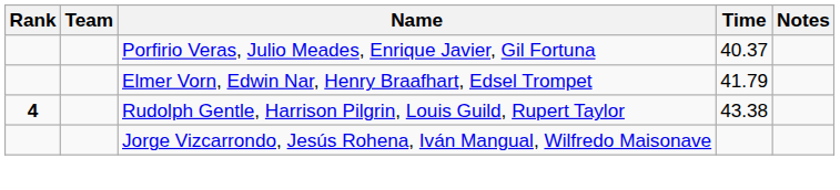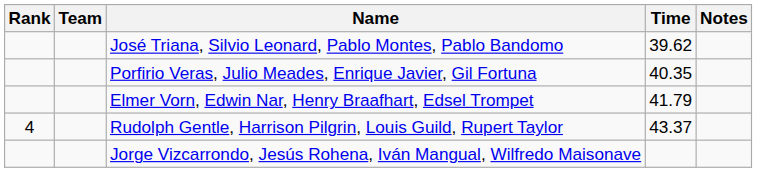 <table class="wikitable sortable" style="text-align:center;font-size:95%">
 <tr>
 <th>Rank</th>
 <th>Team</th>
 <th>Name</th>
 <th>Time</th>
 <th>Notes</th>
 </tr>
 <tr>
 <td></td>
 <td align=left></td>
+<td align=left><a href='#'>José Triana</a>, <a href='#'>Silvio Leonard</a>, <a href='#'>Pablo Montes</a>, <a href='#'>Pablo Bandomo</a></td>
+<td>39.62</td>
+<td></td>
+</tr>
+<tr>
+<td></td>
+<td align=left></td>
 <td align=left><a href='#'>Porfirio Veras</a>, <a href='#'>Julio Meades</a>, <a href='#'>Enrique Javier</a>, <a href='#'>Gil Fortuna</a></td>
-<td>40.37</td>
+<td>40.35</td>
 <td></td>
 </tr>
 <tr>
 <td></td>
 <td align=left></td>
 <td align=left><a href='#'>Elmer Vorn</a>, <a href='#'>Edwin Nar</a>, <a href='#'>Henry Braafhart</a>, <a href='#'>Edsel Trompet</a></td>
 <td>41.79</td>
 <td></td>
 </tr>
 <tr>
-<td><strong>4</strong></td>
+<td>4</td>
 <td align=left></td>
 <td align=left><a href='#'>Rudolph Gentle</a>, <a href='#'>Harrison Pilgrin</a>, <a href='#'>Louis Guild</a>, <a href='#'>Rupert Taylor</a></td>
-<td>43.38</td>
+<td>43.37</td>
 <td></td>
 </tr>
 <tr>
 <td></td>
 <td align=left></td>
 <td align=left><a href='#'>Jorge Vizcarrondo</a>, <a href='#'>Jesús Rohena</a>, <a href='#'>Iván Mangual</a>, <a href='#'>Wilfredo Maisonave</a></td>
 <td></td>
 <td></td>
 </tr>
 </table>
